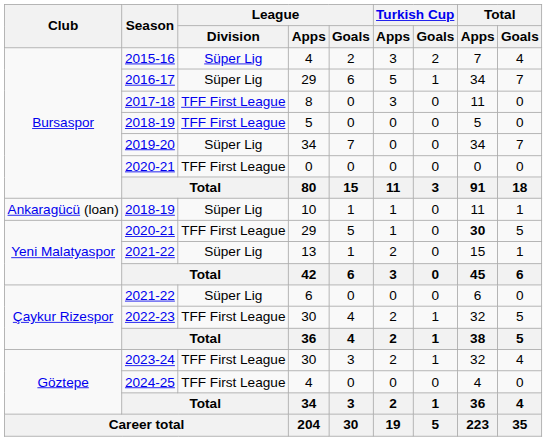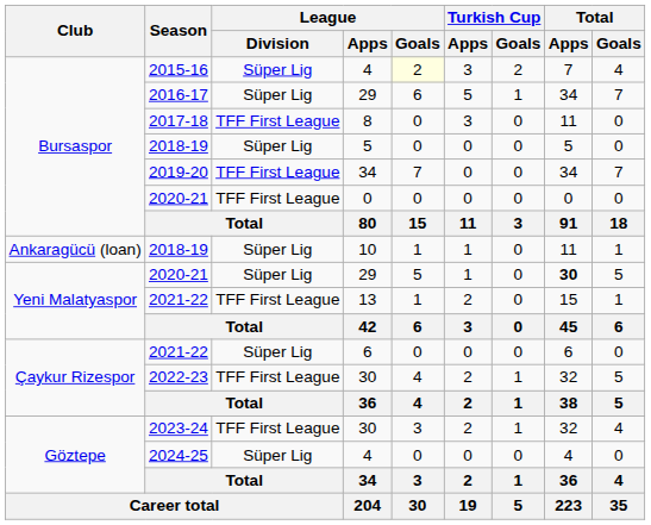 <table class="wikitable" style="text-align: center;">
 <tr>
 <th rowspan="2">Club</th>
 <th rowspan="2">Season</th>
 <th colspan="3">League</th>
 <th colspan="2"><a href='#'>Turkish Cup</a></th>
 <th colspan="2">Total</th>
 </tr>
 <tr>
 <th>Division</th>
 <th>Apps</th>
 <th>Goals</th>
 <th>Apps</th>
 <th>Goals</th>
 <th>Apps</th>
 <th>Goals</th>
 </tr>
 <tr>
 <td rowspan="7"><a href='#'>Bursaspor</a></td>
 <td><a href='#'>2015-16</a></td>
 <td><a href='#'>Süper Lig</a></td>
 <td>4</td>
-<td>2</td>
+<td style="background: lightyellow;">2</td>
 <td>3</td>
 <td>2</td>
 <td>7</td>
 <td>4</td>
 </tr>
 <tr>
 <td><a href='#'>2016-17</a></td>
 <td>Süper Lig</td>
 <td>29</td>
 <td>6</td>
 <td>5</td>
 <td>1</td>
 <td>34</td>
 <td>7</td>
 </tr>
 <tr>
 <td><a href='#'>2017-18</a></td>
 <td><a href='#'>TFF First League</a></td>
 <td>8</td>
 <td>0</td>
 <td>3</td>
 <td>0</td>
 <td>11</td>
 <td>0</td>
 </tr>
 <tr>
 <td><a href='#'>2018-19</a></td>
-<td><a href='#'>TFF First League</a></td>
+<td>Süper Lig</td>
 <td>5</td>
 <td>0</td>
 <td>0</td>
 <td>0</td>
 <td>5</td>
 <td>0</td>
 </tr>
 <tr>
 <td><a href='#'>2019-20</a></td>
-<td>Süper Lig</td>
+<td><a href='#'>TFF First League</a></td>
 <td>34</td>
 <td>7</td>
 <td>0</td>
 <td>0</td>
 <td>34</td>
 <td>7</td>
 </tr>
 <tr>
 <td><a href='#'>2020-21</a></td>
 <td>TFF First League</td>
 <td>0</td>
 <td>0</td>
 <td>0</td>
 <td>0</td>
 <td>0</td>
 <td>0</td>
 </tr>
 <tr>
 <th colspan="2">Total</th>
 <th>80</th>
 <th>15</th>
 <th>11</th>
 <th>3</th>
 <th>91</th>
 <th>18</th>
 </tr>
 <tr>
 <td><a href='#'>Ankaragücü</a> (loan)</td>
 <td><a href='#'>2018-19</a></td>
 <td>Süper Lig</td>
 <td>10</td>
 <td>1</td>
 <td>1</td>
 <td>0</td>
 <td>11</td>
 <td>1</td>
 </tr>
 <tr>
 <td rowspan="3"><a href='#'>Yeni Malatyaspor</a></td>
 <td><a href='#'>2020-21</a></td>
-<td>TFF First League</td>
+<td>Süper Lig</td>
 <td>29</td>
 <td>5</td>
 <td>1</td>
 <td>0</td>
 <td><strong>30</strong></td>
 <td>5</td>
 </tr>
 <tr>
 <td><a href='#'>2021-22</a></td>
-<td>Süper Lig</td>
+<td>TFF First League</td>
 <td>13</td>
 <td>1</td>
 <td>2</td>
 <td>0</td>
 <td>15</td>
 <td>1</td>
 </tr>
 <tr>
 <th colspan="2">Total</th>
 <th>42</th>
 <th>6</th>
 <th>3</th>
 <th>0</th>
 <th>45</th>
 <th>6</th>
 </tr>
 <tr>
 <td rowspan="3"><a href='#'>Çaykur Rizespor</a></td>
 <td><a href='#'>2021-22</a></td>
 <td>Süper Lig</td>
 <td>6</td>
 <td>0</td>
 <td>0</td>
 <td>0</td>
 <td>6</td>
 <td>0</td>
 </tr>
 <tr>
 <td><a href='#'>2022-23</a></td>
 <td>TFF First League</td>
 <td>30</td>
 <td>4</td>
 <td>2</td>
 <td>1</td>
 <td>32</td>
 <td>5</td>
 </tr>
 <tr>
 <th colspan="2">Total</th>
 <th>36</th>
 <th>4</th>
 <th>2</th>
 <th>1</th>
 <th>38</th>
 <th>5</th>
 </tr>
 <tr>
 <td rowspan="3"><a href='#'>Göztepe</a></td>
 <td><a href='#'>2023-24</a></td>
 <td>TFF First League</td>
 <td>30</td>
 <td>3</td>
 <td>2</td>
 <td>1</td>
 <td>32</td>
 <td>4</td>
 </tr>
 <tr>
 <td><a href='#'>2024-25</a></td>
-<td>TFF First League</td>
+<td>Süper Lig</td>
 <td>4</td>
 <td>0</td>
 <td>0</td>
 <td>0</td>
 <td>4</td>
 <td>0</td>
 </tr>
 <tr>
 <th colspan="2">Total</th>
 <th>34</th>
 <th>3</th>
 <th>2</th>
 <th>1</th>
 <th>36</th>
 <th>4</th>
 </tr>
 <tr>
 <th colspan="3">Career total</th>
 <th>204</th>
 <th>30</th>
 <th>19</th>
 <th>5</th>
 <th>223</th>
 <th>35</th>
 </tr>
 </table>
